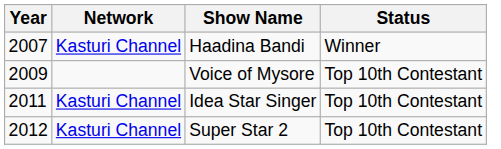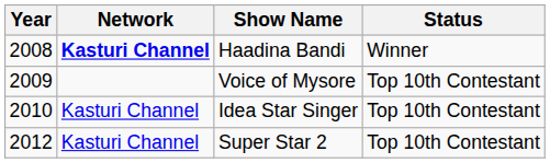 <table class="wikitable sortable">
 <tr>
 <th>Year</th>
 <th>Network</th>
 <th>Show Name</th>
 <th>Status</th>
 </tr>
 <tr>
-<td>2007</td>
-<td><a href='#'>Kasturi Channel</a></td>
+<td>2008</td>
+<td><strong><a href='#'>Kasturi Channel</a></strong></td>
 <td>Haadina Bandi</td>
 <td>Winner</td>
 </tr>
 <tr>
 <td>2009</td>
 <td></td>
 <td>Voice of Mysore</td>
 <td>Top 10th Contestant</td>
 </tr>
 <tr>
-<td>2011</td>
+<td>2010</td>
 <td><a href='#'>Kasturi Channel</a></td>
 <td>Idea Star Singer</td>
 <td>Top 10th Contestant</td>
 </tr>
 <tr>
 <td>2012</td>
 <td><a href='#'>Kasturi Channel</a></td>
 <td>Super Star 2</td>
 <td>Top 10th Contestant</td>
 </tr>
 </table>
